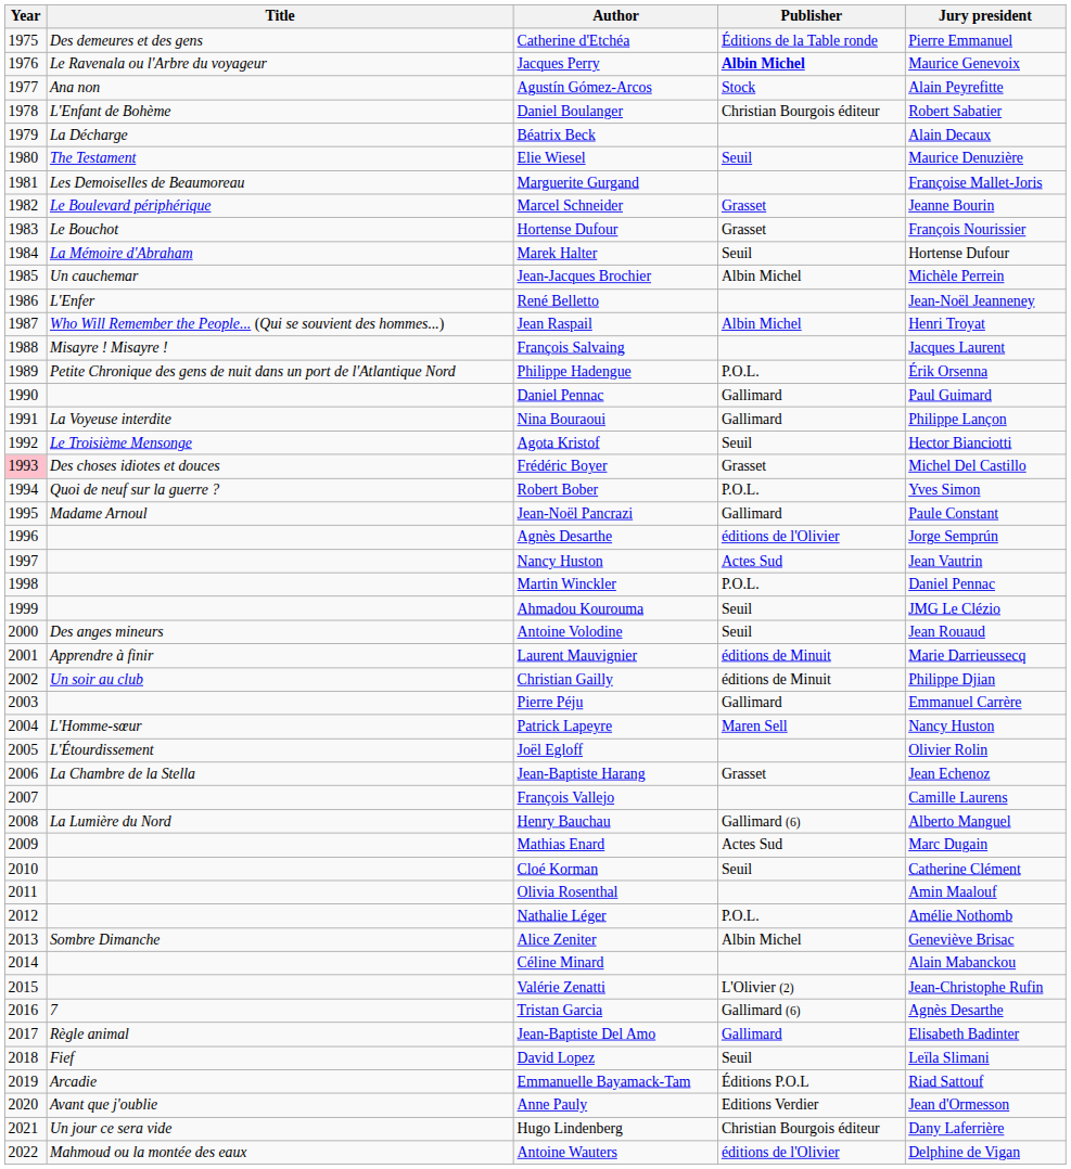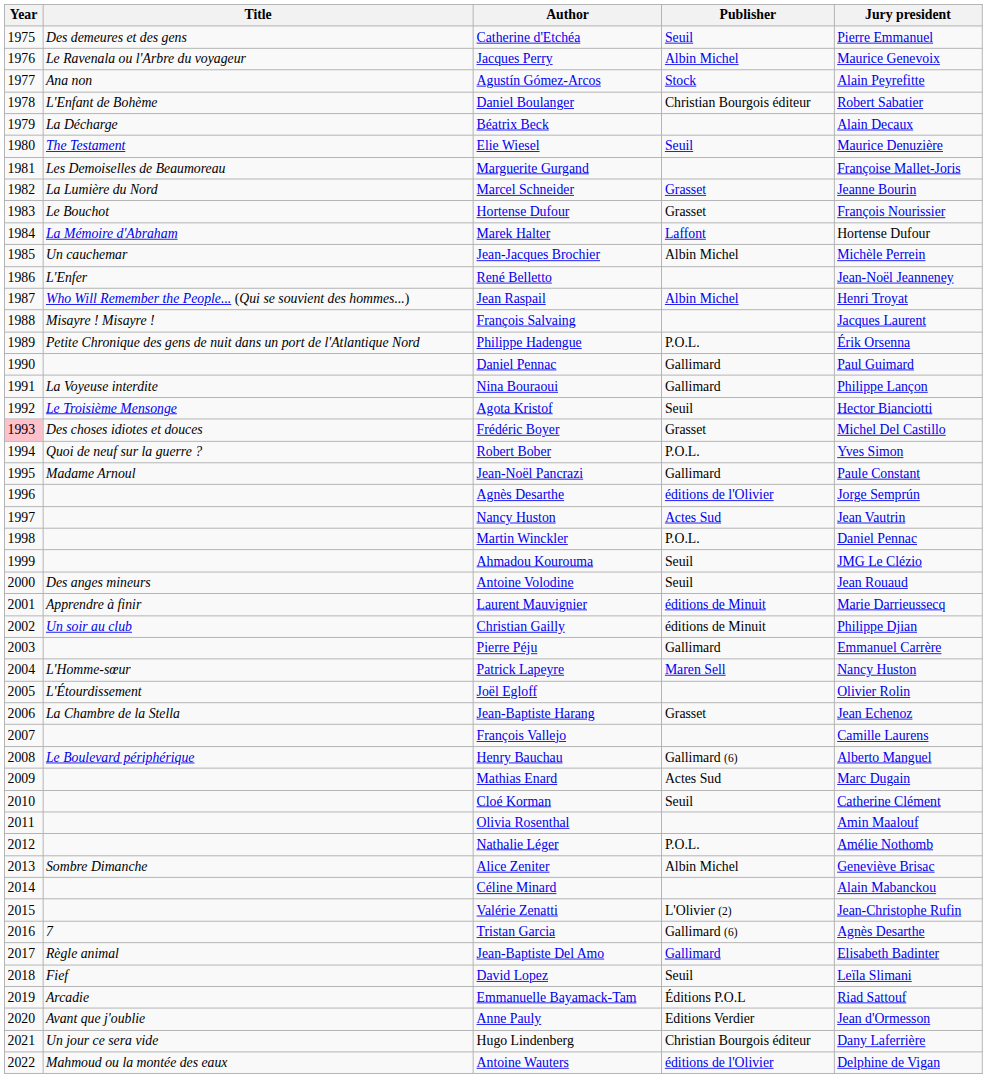 <table width="90%" class="wikitable">
 <tr>
 <th>Year</th>
 <th>Title</th>
 <th>Author</th>
 <th>Publisher</th>
 <th>Jury president</th>
 </tr>
 <tr>
 <td>1975</td>
 <td><em>Des demeures et des gens</em></td>
 <td><a href='#'>Catherine d'Etchéa</a></td>
-<td><a href='#'>Éditions de la Table ronde</a></td>
+<td><a href='#'>Seuil</a></td>
 <td><a href='#'>Pierre Emmanuel</a></td>
 </tr>
 <tr>
 <td>1976</td>
 <td><em>Le Ravenala ou l'Arbre du voyageur</em></td>
 <td><a href='#'>Jacques Perry</a></td>
-<td><strong><a href='#'>Albin Michel</a></strong></td>
+<td><a href='#'>Albin Michel</a></td>
 <td><a href='#'>Maurice Genevoix</a></td>
 </tr>
 <tr>
 <td>1977</td>
 <td><em>Ana non</em></td>
 <td><a href='#'>Agustín Gómez-Arcos</a></td>
 <td><a href='#'>Stock</a></td>
 <td><a href='#'>Alain Peyrefitte</a></td>
 </tr>
 <tr>
 <td>1978</td>
 <td><em>L'Enfant de Bohème</em></td>
 <td><a href='#'>Daniel Boulanger</a></td>
 <td>Christian Bourgois éditeur</td>
 <td><a href='#'>Robert Sabatier</a></td>
 </tr>
 <tr>
 <td>1979</td>
 <td><em>La Décharge</em></td>
 <td><a href='#'>Béatrix Beck</a></td>
 <td></td>
 <td><a href='#'>Alain Decaux</a></td>
 </tr>
 <tr>
 <td>1980</td>
 <td><em><a href='#'>The Testament</a></em></td>
 <td><a href='#'>Elie Wiesel</a></td>
 <td><a href='#'>Seuil</a></td>
 <td><a href='#'>Maurice Denuzière</a></td>
 </tr>
 <tr>
 <td>1981</td>
 <td><em>Les Demoiselles de Beaumoreau</em></td>
 <td><a href='#'>Marguerite Gurgand</a></td>
 <td></td>
 <td><a href='#'>Françoise Mallet-Joris</a></td>
 </tr>
 <tr>
 <td>1982</td>
-<td><em><a href='#'>Le Boulevard périphérique</a></em></td>
+<td><em>La Lumière du Nord</em></td>
 <td><a href='#'>Marcel Schneider</a></td>
 <td><a href='#'>Grasset</a></td>
 <td><a href='#'>Jeanne Bourin</a></td>
 </tr>
 <tr>
 <td>1983</td>
 <td><em>Le Bouchot</em></td>
 <td><a href='#'>Hortense Dufour</a></td>
 <td>Grasset</td>
 <td><a href='#'>François Nourissier</a></td>
 </tr>
 <tr>
 <td>1984</td>
 <td><em><a href='#'>La Mémoire d'Abraham</a></em></td>
 <td><a href='#'>Marek Halter</a></td>
-<td>Seuil</td>
+<td><a href='#'>Laffont</a></td>
 <td>Hortense Dufour</td>
 </tr>
 <tr>
 <td>1985</td>
 <td><em>Un cauchemar</em></td>
 <td><a href='#'>Jean-Jacques Brochier</a></td>
 <td>Albin Michel</td>
 <td><a href='#'>Michèle Perrein</a></td>
 </tr>
 <tr>
 <td>1986</td>
 <td><em>L'Enfer</em></td>
 <td><a href='#'>René Belletto</a></td>
 <td></td>
 <td><a href='#'>Jean-Noël Jeanneney</a></td>
 </tr>
 <tr>
 <td>1987</td>
 <td><em><a href='#'>Who Will Remember the People...</a></em> (<em>Qui se souvient des hommes...</em>)</td>
 <td><a href='#'>Jean Raspail</a></td>
 <td><a href='#'>Albin Michel</a></td>
 <td><a href='#'>Henri Troyat</a></td>
 </tr>
 <tr>
 <td>1988</td>
 <td><em>Misayre ! Misayre !</em></td>
 <td><a href='#'>François Salvaing</a></td>
 <td></td>
 <td><a href='#'>Jacques Laurent</a></td>
 </tr>
 <tr>
 <td>1989</td>
 <td><em>Petite Chronique des gens de nuit dans un port de l'Atlantique Nord</em></td>
 <td><a href='#'>Philippe Hadengue</a></td>
 <td>P.O.L.</td>
 <td><a href='#'>Érik Orsenna</a></td>
 </tr>
 <tr>
 <td>1990</td>
 <td><em>  </em></td>
 <td><a href='#'>Daniel Pennac</a></td>
 <td>Gallimard</td>
 <td><a href='#'>Paul Guimard</a></td>
 </tr>
 <tr>
 <td>1991</td>
 <td><em>La Voyeuse interdite</em></td>
 <td><a href='#'>Nina Bouraoui</a></td>
 <td>Gallimard</td>
 <td><a href='#'>Philippe Lançon</a></td>
 </tr>
 <tr>
 <td>1992</td>
 <td><em><a href='#'>Le Troisième Mensonge</a> </em></td>
 <td><a href='#'>Agota Kristof</a></td>
 <td>Seuil</td>
 <td><a href='#'>Hector Bianciotti</a></td>
 </tr>
 <tr>
 <td style="background: pink;">1993</td>
 <td><em>Des choses idiotes et douces</em></td>
 <td><a href='#'>Frédéric Boyer</a></td>
 <td>Grasset</td>
 <td><a href='#'>Michel Del Castillo</a></td>
 </tr>
 <tr>
 <td>1994</td>
 <td><em>Quoi de neuf sur la guerre ?</em></td>
 <td><a href='#'>Robert Bober</a></td>
 <td>P.O.L.</td>
 <td><a href='#'>Yves Simon</a></td>
 </tr>
 <tr>
 <td>1995</td>
 <td><em>Madame Arnoul</em></td>
 <td><a href='#'>Jean-Noël Pancrazi</a></td>
 <td>Gallimard</td>
 <td><a href='#'>Paule Constant</a></td>
 </tr>
 <tr>
 <td>1996</td>
 <td><em></em></td>
 <td><a href='#'>Agnès Desarthe</a></td>
 <td><a href='#'>éditions de l'Olivier</a></td>
 <td><a href='#'>Jorge Semprún</a></td>
 </tr>
 <tr>
 <td>1997</td>
 <td><em> </em></td>
 <td><a href='#'>Nancy Huston</a></td>
 <td><a href='#'>Actes Sud</a></td>
 <td><a href='#'>Jean Vautrin</a></td>
 </tr>
 <tr>
 <td>1998</td>
 <td><em> </em></td>
 <td><a href='#'>Martin Winckler</a></td>
 <td>P.O.L.</td>
 <td><a href='#'>Daniel Pennac</a></td>
 </tr>
 <tr>
 <td>1999</td>
 <td><em> </em></td>
 <td><a href='#'>Ahmadou Kourouma</a></td>
 <td>Seuil</td>
 <td><a href='#'>JMG Le Clézio</a></td>
 </tr>
 <tr>
 <td>2000</td>
 <td><em>Des anges mineurs</em></td>
 <td><a href='#'>Antoine Volodine</a></td>
 <td>Seuil</td>
 <td><a href='#'>Jean Rouaud</a></td>
 </tr>
 <tr>
 <td>2001</td>
 <td><em>Apprendre à finir</em></td>
 <td><a href='#'>Laurent Mauvignier</a></td>
 <td><a href='#'>éditions de Minuit</a></td>
 <td><a href='#'>Marie Darrieussecq</a></td>
 </tr>
 <tr>
 <td>2002</td>
 <td><em><a href='#'>Un soir au club</a></em></td>
 <td><a href='#'>Christian Gailly</a></td>
 <td>éditions de Minuit</td>
 <td><a href='#'>Philippe Djian</a></td>
 </tr>
 <tr>
 <td>2003</td>
 <td><em></em></td>
 <td><a href='#'>Pierre Péju</a></td>
 <td>Gallimard</td>
 <td><a href='#'>Emmanuel Carrère</a></td>
 </tr>
 <tr>
 <td>2004</td>
 <td><em>L'Homme-sœur</em></td>
 <td><a href='#'>Patrick Lapeyre</a></td>
 <td><a href='#'>Maren Sell</a></td>
 <td><a href='#'>Nancy Huston</a></td>
 </tr>
 <tr>
 <td>2005</td>
 <td><em>L'Étourdissement</em></td>
 <td><a href='#'>Joël Egloff</a></td>
 <td></td>
 <td><a href='#'>Olivier Rolin</a></td>
 </tr>
 <tr>
 <td>2006</td>
 <td><em>La Chambre de la Stella</em></td>
 <td><a href='#'>Jean-Baptiste Harang</a></td>
 <td>Grasset</td>
 <td><a href='#'>Jean Echenoz</a></td>
 </tr>
 <tr>
 <td>2007</td>
 <td><em></em></td>
 <td><a href='#'>François Vallejo</a></td>
 <td></td>
 <td><a href='#'>Camille Laurens</a></td>
 </tr>
 <tr>
 <td>2008</td>
-<td><em>La Lumière du Nord</em></td>
+<td><em><a href='#'>Le Boulevard périphérique</a></em></td>
 <td><a href='#'>Henry Bauchau</a></td>
 <td>Gallimard <small>(6)</small></td>
 <td><a href='#'>Alberto Manguel</a></td>
 </tr>
 <tr>
 <td>2009</td>
 <td><em></em></td>
 <td><a href='#'>Mathias Enard</a></td>
 <td>Actes Sud</td>
 <td><a href='#'>Marc Dugain</a></td>
 </tr>
 <tr>
 <td>2010</td>
 <td><em></em></td>
 <td><a href='#'>Cloé Korman</a></td>
 <td>Seuil</td>
 <td><a href='#'>Catherine Clément</a></td>
 </tr>
 <tr>
 <td>2011</td>
 <td><em></em></td>
 <td><a href='#'>Olivia Rosenthal</a></td>
 <td></td>
 <td><a href='#'>Amin Maalouf</a></td>
 </tr>
 <tr>
 <td>2012</td>
 <td><em></em></td>
 <td><a href='#'>Nathalie Léger</a></td>
 <td>P.O.L.</td>
 <td><a href='#'>Amélie Nothomb</a></td>
 </tr>
 <tr>
 <td>2013</td>
 <td><em>Sombre Dimanche</em></td>
 <td><a href='#'>Alice Zeniter</a></td>
 <td>Albin Michel</td>
 <td><a href='#'>Geneviève Brisac</a></td>
 </tr>
 <tr>
 <td>2014</td>
 <td><em></em></td>
 <td><a href='#'>Céline Minard</a></td>
 <td></td>
 <td><a href='#'>Alain Mabanckou</a></td>
 </tr>
 <tr>
 <td>2015</td>
 <td><em></em></td>
 <td><a href='#'>Valérie Zenatti</a></td>
 <td>L'Olivier <small>(2)</small></td>
 <td><a href='#'>Jean-Christophe Rufin</a></td>
 </tr>
 <tr>
 <td>2016</td>
 <td><em>7</em></td>
 <td><a href='#'>Tristan Garcia</a></td>
 <td>Gallimard <small>(6)</small></td>
 <td><a href='#'>Agnès Desarthe</a></td>
 </tr>
 <tr>
 <td>2017</td>
 <td><em>Règle animal</em></td>
 <td><a href='#'>Jean-Baptiste Del Amo</a></td>
 <td><a href='#'>Gallimard</a></td>
 <td><a href='#'>Elisabeth Badinter</a></td>
 </tr>
 <tr>
 <td>2018</td>
 <td><em>Fief</em></td>
 <td><a href='#'>David Lopez</a></td>
 <td>Seuil</td>
 <td><a href='#'>Leïla Slimani</a></td>
 </tr>
 <tr>
 <td>2019</td>
 <td><em>Arcadie</em></td>
 <td><a href='#'>Emmanuelle Bayamack-Tam</a></td>
 <td>Éditions P.O.L</td>
 <td><a href='#'>Riad Sattouf</a></td>
 </tr>
 <tr>
 <td>2020</td>
 <td><em>Avant que j'oublie</em></td>
 <td><a href='#'>Anne Pauly</a></td>
 <td>Editions Verdier</td>
 <td><a href='#'>Jean d'Ormesson</a></td>
 </tr>
 <tr>
 <td>2021</td>
 <td><em>Un jour ce sera vide</em></td>
 <td>Hugo Lindenberg</td>
 <td>Christian Bourgois éditeur</td>
 <td><a href='#'>Dany Laferrière</a></td>
 </tr>
 <tr>
 <td>2022</td>
 <td><em>Mahmoud ou la montée des eaux</em></td>
 <td><a href='#'>Antoine Wauters</a></td>
 <td><a href='#'>éditions de l'Olivier</a></td>
 <td><a href='#'>Delphine de Vigan</a></td>
 </tr>
 </table>
